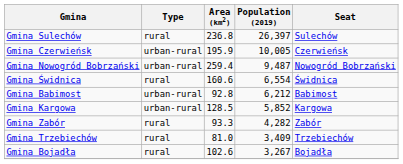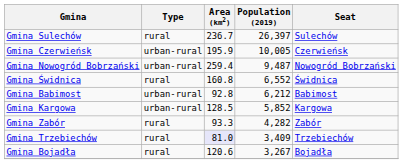 <table class="wikitable sortable">
 <tr>
 <th>Gmina</th>
 <th>Type</th>
 <th>Area<br><small>(km<sup>2</sup>)</small></th>
 <th>Population<br><small>(2019)</small></th>
 <th>Seat</th>
 </tr>
 <tr>
 <td><a href='#'>Gmina Sulechów</a></td>
 <td>rural</td>
-<td style="text-align:right;">236.8</td>
+<td style="text-align:right;">236.7</td>
 <td style="text-align:right;">26,397</td>
 <td><a href='#'>Sulechów</a></td>
 </tr>
 <tr>
 <td><a href='#'>Gmina Czerwieńsk</a></td>
 <td>urban-rural</td>
 <td style="text-align:right;">195.9</td>
 <td style="text-align:right;">10,005</td>
 <td><a href='#'>Czerwieńsk</a></td>
 </tr>
 <tr>
 <td><a href='#'>Gmina Nowogród Bobrzański</a></td>
 <td>urban-rural</td>
 <td style="text-align:right;">259.4</td>
 <td style="text-align:right;">9,487</td>
 <td><a href='#'>Nowogród Bobrzański</a></td>
 </tr>
 <tr>
 <td><a href='#'>Gmina Świdnica</a></td>
 <td>rural</td>
-<td style="text-align:right;">160.6</td>
-<td style="text-align:right;">6,554</td>
+<td style="text-align:right;">160.8</td>
+<td style="text-align:right;">6,552</td>
 <td><a href='#'>Świdnica</a></td>
 </tr>
 <tr>
 <td><a href='#'>Gmina Babimost</a></td>
 <td>urban-rural</td>
 <td style="text-align:right;">92.8</td>
 <td style="text-align:right;">6,212</td>
 <td><a href='#'>Babimost</a></td>
 </tr>
 <tr>
 <td><a href='#'>Gmina Kargowa</a></td>
 <td>urban-rural</td>
 <td style="text-align:right;">128.5</td>
 <td style="text-align:right;">5,852</td>
 <td><a href='#'>Kargowa</a></td>
 </tr>
 <tr>
 <td><a href='#'>Gmina Zabór</a></td>
 <td>rural</td>
 <td style="text-align:right;">93.3</td>
 <td style="text-align:right;">4,282</td>
 <td><a href='#'>Zabór</a></td>
 </tr>
 <tr>
 <td><a href='#'>Gmina Trzebiechów</a></td>
 <td>rural</td>
-<td style="text-align:right;">81.0</td>
+<td style="background: lavender; text-align:right;">81.0</td>
 <td style="text-align:right;">3,409</td>
 <td><a href='#'>Trzebiechów</a></td>
 </tr>
 <tr>
 <td><a href='#'>Gmina Bojadła</a></td>
 <td>rural</td>
-<td style="text-align:right;">102.6</td>
+<td style="text-align:right;">120.6</td>
 <td style="text-align:right;">3,267</td>
 <td><a href='#'>Bojadła</a></td>
 </tr>
 <tr>
 </tr>
 </table>
